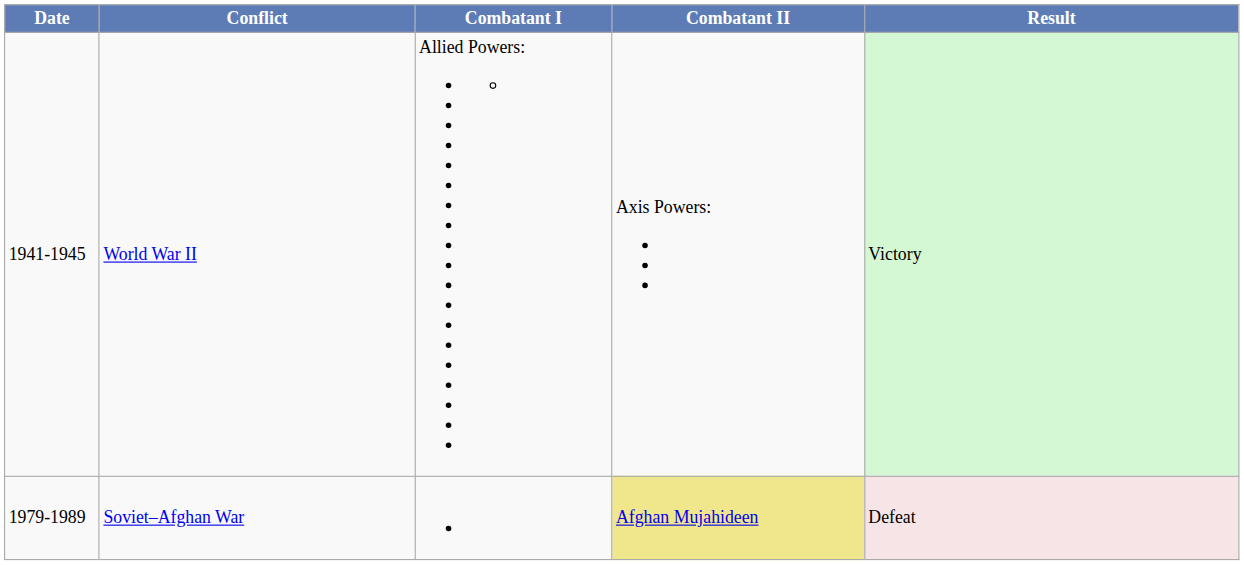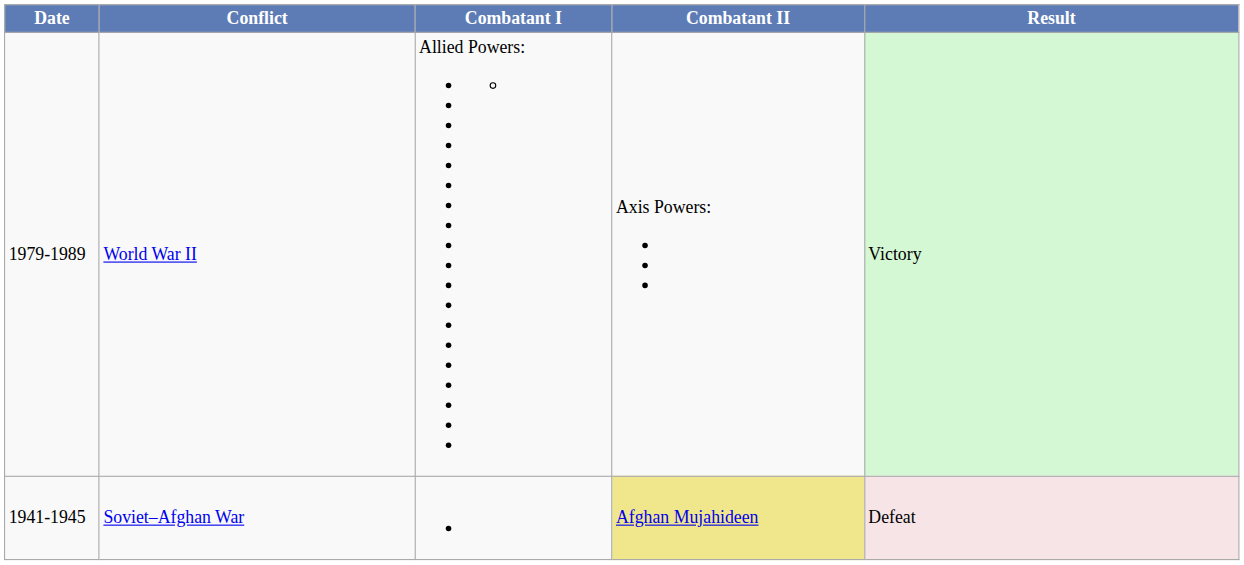 <table class="wikitable" style="text-align: left; ">
 <tr>
 <th style="background-color:#5D7CB5; color:white; " width="78px">Date</th>
 <th style="background-color:#5D7CB5; color:white; " width="277px">Conflict</th>
 <th style="background-color:#5D7CB5; color:white; " width="170px">Combatant I</th>
 <th style="background-color:#5D7CB5; color:white; " width="220px">Combatant II</th>
 <th style="background-color:#5D7CB5; color:white; " width="330px">Result</th>
 </tr>
 <tr>
-<td>1941-1945</td>
+<td>1979-1989</td>
 <td><a href='#'>World War II</a> </td>
 <td>Allied Powers:<br><ul><li><ul><li></li></ul></li><li></li><li></li><li></li><li></li><li></li><li></li><li></li><li></li><li></li><li></li><li></li><li></li><li></li><li></li><li></li><li></li><li></li><li></li></ul></td>
 <td>Axis Powers:<br><ul><li></li><li></li><li></li></ul></td>
 <td style="background:#D4F7D4">Victory</td>
 </tr>
 <tr>
-<td>1979-1989</td>
+<td>1941-1945</td>
 <td><a href='#'>Soviet–Afghan War</a></td>
 <td><br><ul><li></li></ul></td>
 <td style="background: khaki;"> <a href='#'>Afghan Mujahideen</a></td>
 <td style="background:#F6E4E7">Defeat</td>
 </tr>
 </table>
